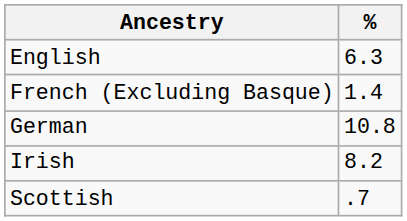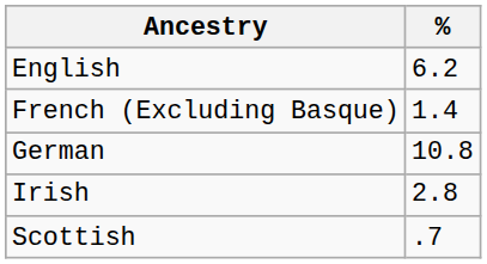 <table class="wikitable">
 <tr>
 <th>Ancestry</th>
 <th>%</th>
 </tr>
 <tr>
 <td>English</td>
-<td>6.3</td>
+<td>6.2</td>
 </tr>
 <tr>
 <td>French (Excluding Basque)</td>
 <td>1.4</td>
 </tr>
 <tr>
 <td>German</td>
 <td>10.8</td>
 </tr>
 <tr>
 <td>Irish</td>
-<td>8.2</td>
+<td>2.8</td>
 </tr>
 <tr>
 <td>Scottish</td>
 <td>.7</td>
 </tr>
 </table>
